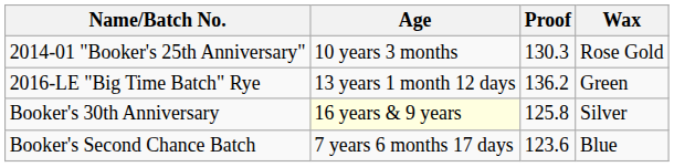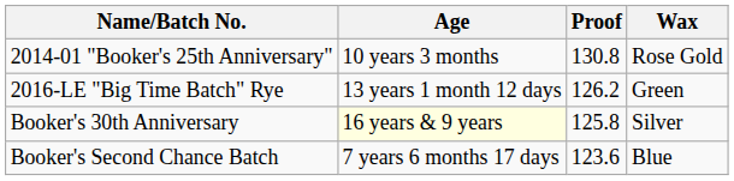 <table class="wikitable sortable">
 <tr>
 <th>Name/Batch No.</th>
 <th>Age</th>
 <th>Proof</th>
 <th>Wax</th>
 </tr>
 <tr>
 <td>2014-01 "Booker's 25th Anniversary"</td>
 <td>10 years 3 months</td>
-<td>130.3</td>
+<td>130.8</td>
 <td>Rose Gold</td>
 </tr>
 <tr>
 <td>2016-LE "Big Time Batch" Rye</td>
 <td>13 years 1 month 12 days</td>
-<td>136.2</td>
+<td>126.2</td>
 <td>Green</td>
 </tr>
 <tr>
 <td>Booker's 30th Anniversary</td>
 <td style="background: lightyellow;">16 years & 9 years</td>
 <td>125.8</td>
 <td>Silver</td>
 </tr>
 <tr>
 <td>Booker's Second Chance Batch</td>
 <td>7 years 6 months 17 days</td>
 <td>123.6</td>
 <td>Blue</td>
 </tr>
 </table>
